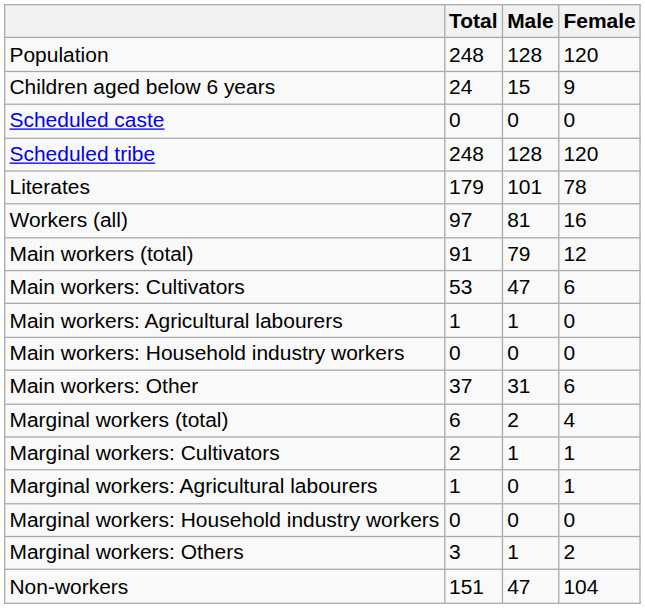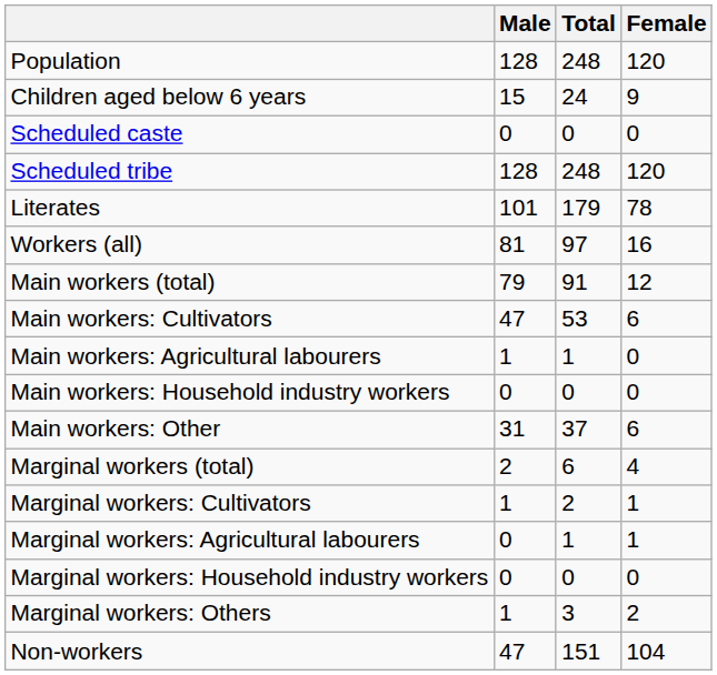 <table class="wikitable sortable">
 <tr>
 <th></th>
+<th>Male</th>
 <th>Total</th>
-<th>Male</th>
 <th>Female</th>
 </tr>
 <tr>
 <td>Population</td>
+<td>128</td>
 <td>248</td>
-<td>128</td>
 <td>120</td>
 </tr>
 <tr>
 <td>Children aged below 6 years</td>
+<td>15</td>
 <td>24</td>
-<td>15</td>
 <td>9</td>
 </tr>
 <tr>
 <td><a href='#'>Scheduled caste</a></td>
 <td>0</td>
 <td>0</td>
 <td>0</td>
 </tr>
 <tr>
 <td><a href='#'>Scheduled tribe</a></td>
+<td>128</td>
 <td>248</td>
-<td>128</td>
 <td>120</td>
 </tr>
 <tr>
 <td>Literates</td>
+<td>101</td>
 <td>179</td>
-<td>101</td>
 <td>78</td>
 </tr>
 <tr>
 <td>Workers (all)</td>
+<td>81</td>
 <td>97</td>
-<td>81</td>
 <td>16</td>
 </tr>
 <tr>
 <td>Main workers (total)</td>
+<td>79</td>
 <td>91</td>
-<td>79</td>
 <td>12</td>
 </tr>
 <tr>
 <td>Main workers: Cultivators</td>
+<td>47</td>
 <td>53</td>
-<td>47</td>
 <td>6</td>
 </tr>
 <tr>
 <td>Main workers: Agricultural labourers</td>
 <td>1</td>
 <td>1</td>
 <td>0</td>
 </tr>
 <tr>
 <td>Main workers: Household industry workers</td>
 <td>0</td>
 <td>0</td>
 <td>0</td>
 </tr>
 <tr>
 <td>Main workers: Other</td>
+<td>31</td>
 <td>37</td>
-<td>31</td>
 <td>6</td>
 </tr>
 <tr>
 <td>Marginal workers (total)</td>
+<td>2</td>
 <td>6</td>
-<td>2</td>
 <td>4</td>
 </tr>
 <tr>
 <td>Marginal workers: Cultivators</td>
+<td>1</td>
 <td>2</td>
-<td>1</td>
 <td>1</td>
 </tr>
 <tr>
 <td>Marginal workers: Agricultural labourers</td>
+<td>0</td>
 <td>1</td>
-<td>0</td>
 <td>1</td>
 </tr>
 <tr>
 <td>Marginal workers: Household industry workers</td>
 <td>0</td>
 <td>0</td>
 <td>0</td>
 </tr>
 <tr>
 <td>Marginal workers: Others</td>
+<td>1</td>
 <td>3</td>
-<td>1</td>
 <td>2</td>
 </tr>
 <tr>
 <td>Non-workers</td>
+<td>47</td>
 <td>151</td>
-<td>47</td>
 <td>104</td>
 </tr>
 </table>
